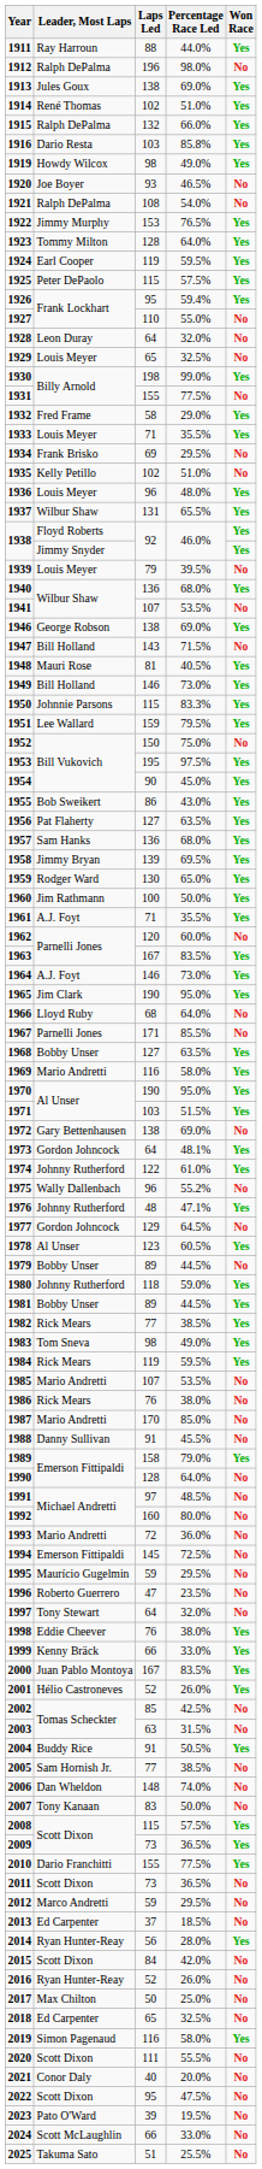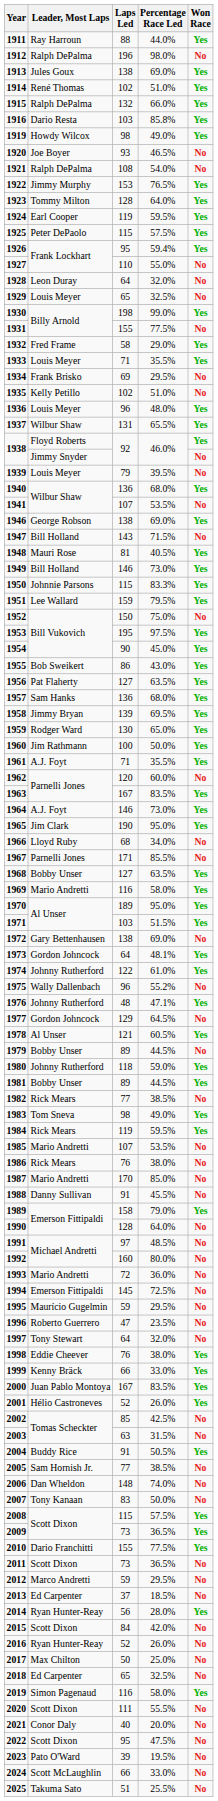 <table class="wikitable sortable" style="font-size:95%;">
 <tr>
 <th>Year</th>
 <th>Leader, Most Laps</th>
 <th>Laps<br>Led</th>
 <th>Percentage<br>Race Led</th>
 <th>Won<br>Race</th>
 </tr>
 <tr>
 <td style="text-align: center;"><strong>1911</strong></td>
 <td> Ray Harroun</td>
 <td style="text-align: center;">88</td>
 <td style="text-align: center;">44.0%</td>
 <td span style="text-align:center; color:#00af00;"><strong>Yes</strong></td>
 </tr>
 <tr>
 <td style="text-align: center;"><strong>1912</strong></td>
 <td> Ralph DePalma</td>
 <td style="text-align: center;">196</td>
 <td style="text-align: center;">98.0%</td>
 <td span style="text-align:center; color:#e62222;"><strong>No</strong></td>
 </tr>
 <tr>
 <td style="text-align: center;"><strong>1913</strong></td>
 <td> Jules Goux</td>
 <td style="text-align: center;">138</td>
 <td style="text-align: center;">69.0%</td>
 <td span style="text-align:center; color:#00af00;"><strong>Yes</strong></td>
 </tr>
 <tr>
 <td style="text-align: center;"><strong>1914</strong></td>
 <td> René Thomas</td>
 <td style="text-align: center;">102</td>
 <td style="text-align: center;">51.0%</td>
 <td span style="text-align:center; color:#00af00;"><strong>Yes</strong></td>
 </tr>
 <tr>
 <td style="text-align: center;"><strong>1915</strong></td>
 <td> Ralph DePalma</td>
 <td style="text-align: center;">132</td>
 <td style="text-align: center;">66.0%</td>
 <td span style="text-align:center; color:#00af00;"><strong>Yes</strong></td>
 </tr>
 <tr>
 <td style="text-align: center;"><strong>1916</strong></td>
 <td> Dario Resta</td>
 <td style="text-align: center;">103</td>
 <td style="text-align: center;">85.8%</td>
 <td span style="text-align:center; color:#00af00;"><strong>Yes</strong></td>
 </tr>
 <tr>
 <td style="text-align: center;"><strong>1919</strong></td>
 <td> Howdy Wilcox</td>
 <td style="text-align: center;">98</td>
 <td style="text-align: center;">49.0%</td>
 <td span style="text-align:center; color:#00af00;"><strong>Yes</strong></td>
 </tr>
 <tr>
 <td style="text-align: center;"><strong>1920</strong></td>
 <td> Joe Boyer</td>
 <td style="text-align: center;">93</td>
 <td style="text-align: center;">46.5%</td>
 <td span style="text-align:center; color:#e62222;"><strong>No</strong></td>
 </tr>
 <tr>
 <td style="text-align: center;"><strong>1921</strong></td>
 <td> Ralph DePalma</td>
 <td style="text-align: center;">108</td>
 <td style="text-align: center;">54.0%</td>
 <td span style="text-align:center; color:#e62222;"><strong>No</strong></td>
 </tr>
 <tr>
 <td style="text-align: center;"><strong>1922</strong></td>
 <td> Jimmy Murphy</td>
 <td style="text-align: center;">153</td>
 <td style="text-align: center;">76.5%</td>
 <td span style="text-align:center; color:#00af00;"><strong>Yes</strong></td>
 </tr>
 <tr>
 <td style="text-align: center;"><strong>1923</strong></td>
 <td> Tommy Milton</td>
 <td style="text-align: center;">128</td>
 <td style="text-align: center;">64.0%</td>
 <td span style="text-align:center; color:#00af00;"><strong>Yes</strong></td>
 </tr>
 <tr>
 <td style="text-align: center;"><strong>1924</strong></td>
 <td> Earl Cooper</td>
 <td style="text-align: center;">119</td>
 <td style="text-align: center;">59.5%</td>
 <td span style="text-align:center; color:#00af00;"><strong>Yes</strong></td>
 </tr>
 <tr>
 <td style="text-align: center;"><strong>1925</strong></td>
 <td> Peter DePaolo</td>
 <td style="text-align: center;">115</td>
 <td style="text-align: center;">57.5%</td>
 <td span style="text-align:center; color:#00af00;"><strong>Yes</strong></td>
 </tr>
 <tr>
 <td style="text-align: center;"><strong>1926</strong></td>
 <td rowspan=2> Frank Lockhart</td>
 <td style="text-align: center;">95</td>
 <td style="text-align: center;">59.4%</td>
 <td span style="text-align:center; color:#00af00;"><strong>Yes</strong></td>
 </tr>
 <tr>
 <td style="text-align: center;"><strong>1927</strong></td>
 <td style="text-align: center;">110</td>
 <td style="text-align: center;">55.0%</td>
 <td span style="text-align:center; color:#e62222;"><strong>No</strong></td>
 </tr>
 <tr>
 <td style="text-align: center;"><strong>1928</strong></td>
 <td> Leon Duray</td>
 <td style="text-align: center;">64</td>
 <td style="text-align: center;">32.0%</td>
 <td span style="text-align:center; color:#e62222;"><strong>No</strong></td>
 </tr>
 <tr>
 <td style="text-align: center;"><strong>1929</strong></td>
 <td> Louis Meyer</td>
 <td style="text-align: center;">65</td>
 <td style="text-align: center;">32.5%</td>
 <td span style="text-align:center; color:#e62222;"><strong>No</strong></td>
 </tr>
 <tr>
 <td style="text-align: center;"><strong>1930</strong></td>
 <td rowspan=2> Billy Arnold</td>
 <td style="text-align: center;">198</td>
 <td style="text-align: center;">99.0%</td>
 <td span style="text-align:center; color:#00af00;"><strong>Yes</strong></td>
 </tr>
 <tr>
 <td style="text-align: center;"><strong>1931</strong></td>
 <td style="text-align: center;">155</td>
 <td style="text-align: center;">77.5%</td>
 <td span style="text-align:center; color:#e62222;"><strong>No</strong></td>
 </tr>
 <tr>
 <td style="text-align: center;"><strong>1932</strong></td>
 <td> Fred Frame</td>
 <td style="text-align: center;">58</td>
 <td style="text-align: center;">29.0%</td>
 <td span style="text-align:center; color:#00af00;"><strong>Yes</strong></td>
 </tr>
 <tr>
 <td style="text-align: center;"><strong>1933</strong></td>
 <td> Louis Meyer</td>
 <td style="text-align: center;">71</td>
 <td style="text-align: center;">35.5%</td>
 <td span style="text-align:center; color:#00af00;"><strong>Yes</strong></td>
 </tr>
 <tr>
 <td style="text-align: center;"><strong>1934</strong></td>
 <td> Frank Brisko</td>
 <td style="text-align: center;">69</td>
 <td style="text-align: center;">29.5%</td>
 <td span style="text-align:center; color:#e62222;"><strong>No</strong></td>
 </tr>
 <tr>
 <td style="text-align: center;"><strong>1935</strong></td>
 <td> Kelly Petillo</td>
 <td style="text-align: center;">102</td>
 <td style="text-align: center;">51.0%</td>
 <td span style="text-align:center; color:#e62222;"><strong>No</strong></td>
 </tr>
 <tr>
 <td style="text-align: center;"><strong>1936</strong></td>
 <td> Louis Meyer</td>
 <td style="text-align: center;">96</td>
 <td style="text-align: center;">48.0%</td>
 <td span style="text-align:center; color:#00af00;"><strong>Yes</strong></td>
 </tr>
 <tr>
 <td style="text-align: center;"><strong>1937</strong></td>
 <td> Wilbur Shaw</td>
 <td style="text-align: center;">131</td>
 <td style="text-align: center;">65.5%</td>
 <td span style="text-align:center; color:#00af00;"><strong>Yes</strong></td>
 </tr>
 <tr>
 <td style="text-align:center;" rowspan="2"><strong>1938</strong></td>
 <td> Floyd Roberts</td>
 <td style="text-align:center;" rowspan="2">92</td>
 <td style="text-align:center;" rowspan="2">46.0%</td>
 <td span style="text-align:center; color:#00af00;"><strong>Yes</strong></td>
 </tr>
 <tr>
 <td> Jimmy Snyder</td>
-<td span style="text-align:center; color:#00af00;"><strong>Yes</strong></td>
+<td span style="text-align:center; color:#e62222;"><strong>No</strong></td>
 </tr>
 <tr>
 <td style="text-align: center;"><strong>1939</strong></td>
 <td> Louis Meyer</td>
 <td style="text-align: center;">79</td>
 <td style="text-align: center;">39.5%</td>
 <td span style="text-align:center; color:#e62222;"><strong>No</strong></td>
 </tr>
 <tr>
 <td style="text-align: center;"><strong>1940</strong></td>
 <td rowspan=2> Wilbur Shaw</td>
 <td style="text-align: center;">136</td>
 <td style="text-align: center;">68.0%</td>
 <td span style="text-align:center; color:#00af00;"><strong>Yes</strong></td>
 </tr>
 <tr>
 <td style="text-align: center;"><strong>1941</strong></td>
 <td style="text-align: center;">107</td>
 <td style="text-align: center;">53.5%</td>
 <td span style="text-align:center; color:#e62222;"><strong>No</strong></td>
 </tr>
 <tr>
 <td style="text-align: center;"><strong>1946</strong></td>
 <td> George Robson</td>
 <td style="text-align: center;">138</td>
 <td style="text-align: center;">69.0%</td>
 <td span style="text-align:center; color:#00af00;"><strong>Yes</strong></td>
 </tr>
 <tr>
 <td style="text-align: center;"><strong>1947</strong></td>
 <td> Bill Holland</td>
 <td style="text-align: center;">143</td>
 <td style="text-align: center;">71.5%</td>
 <td span style="text-align:center; color:#e62222;"><strong>No</strong></td>
 </tr>
 <tr>
 <td style="text-align: center;"><strong>1948</strong></td>
 <td> Mauri Rose</td>
 <td style="text-align: center;">81</td>
 <td style="text-align: center;">40.5%</td>
 <td span style="text-align:center; color:#00af00;"><strong>Yes</strong></td>
 </tr>
 <tr>
 <td style="text-align: center;"><strong>1949</strong></td>
 <td> Bill Holland</td>
 <td style="text-align: center;">146</td>
 <td style="text-align: center;">73.0%</td>
 <td span style="text-align:center; color:#00af00;"><strong>Yes</strong></td>
 </tr>
 <tr>
 <td style="text-align: center;"><strong>1950</strong></td>
 <td> Johnnie Parsons</td>
 <td style="text-align: center;">115</td>
 <td style="text-align: center;">83.3%</td>
 <td span style="text-align:center; color:#00af00;"><strong>Yes</strong></td>
 </tr>
 <tr>
 <td style="text-align: center;"><strong>1951</strong></td>
 <td> Lee Wallard</td>
 <td style="text-align: center;">159</td>
 <td style="text-align: center;">79.5%</td>
 <td span style="text-align:center; color:#00af00;"><strong>Yes</strong></td>
 </tr>
 <tr>
 <td style="text-align: center;"><strong>1952</strong></td>
 <td rowspan=3> Bill Vukovich</td>
 <td style="text-align: center;">150</td>
 <td style="text-align: center;">75.0%</td>
 <td span style="text-align:center; color:#e62222;"><strong>No</strong></td>
 </tr>
 <tr>
 <td style="text-align: center;"><strong>1953</strong></td>
 <td style="text-align: center;">195</td>
 <td style="text-align: center;">97.5%</td>
 <td span style="text-align:center; color:#00af00;"><strong>Yes</strong></td>
 </tr>
 <tr>
 <td style="text-align: center;"><strong>1954</strong></td>
 <td style="text-align: center;">90</td>
 <td style="text-align: center;">45.0%</td>
 <td span style="text-align:center; color:#00af00;"><strong>Yes</strong></td>
 </tr>
 <tr>
 <td style="text-align: center;"><strong>1955</strong></td>
 <td> Bob Sweikert</td>
 <td style="text-align: center;">86</td>
 <td style="text-align: center;">43.0%</td>
 <td span style="text-align:center; color:#00af00;"><strong>Yes</strong></td>
 </tr>
 <tr>
 <td style="text-align: center;"><strong>1956</strong></td>
 <td> Pat Flaherty</td>
 <td style="text-align: center;">127</td>
 <td style="text-align: center;">63.5%</td>
 <td span style="text-align:center; color:#00af00;"><strong>Yes</strong></td>
 </tr>
 <tr>
 <td style="text-align: center;"><strong>1957</strong></td>
 <td> Sam Hanks</td>
 <td style="text-align: center;">136</td>
 <td style="text-align: center;">68.0%</td>
 <td span style="text-align:center; color:#00af00;"><strong>Yes</strong></td>
 </tr>
 <tr>
 <td style="text-align: center;"><strong>1958</strong></td>
 <td> Jimmy Bryan</td>
 <td style="text-align: center;">139</td>
 <td style="text-align: center;">69.5%</td>
 <td span style="text-align:center; color:#00af00;"><strong>Yes</strong></td>
 </tr>
 <tr>
 <td style="text-align: center;"><strong>1959</strong></td>
 <td> Rodger Ward</td>
 <td style="text-align: center;">130</td>
 <td style="text-align: center;">65.0%</td>
 <td span style="text-align:center; color:#00af00;"><strong>Yes</strong></td>
 </tr>
 <tr>
 <td style="text-align: center;"><strong>1960</strong></td>
 <td> Jim Rathmann</td>
 <td style="text-align: center;">100</td>
 <td style="text-align: center;">50.0%</td>
 <td span style="text-align:center; color:#00af00;"><strong>Yes</strong></td>
 </tr>
 <tr>
 <td style="text-align: center;"><strong>1961</strong></td>
 <td> A.J. Foyt</td>
 <td style="text-align: center;">71</td>
 <td style="text-align: center;">35.5%</td>
 <td span style="text-align:center; color:#00af00;"><strong>Yes</strong></td>
 </tr>
 <tr>
 <td style="text-align: center;"><strong>1962</strong></td>
 <td rowspan=2> Parnelli Jones</td>
 <td style="text-align: center;">120</td>
 <td style="text-align: center;">60.0%</td>
 <td span style="text-align:center; color:#e62222;"><strong>No</strong></td>
 </tr>
 <tr>
 <td style="text-align: center;"><strong>1963</strong></td>
 <td style="text-align: center;">167</td>
 <td style="text-align: center;">83.5%</td>
 <td span style="text-align:center; color:#00af00;"><strong>Yes</strong></td>
 </tr>
 <tr>
 <td style="text-align: center;"><strong>1964</strong></td>
 <td> A.J. Foyt</td>
 <td style="text-align: center;">146</td>
 <td style="text-align: center;">73.0%</td>
 <td span style="text-align:center; color:#00af00;"><strong>Yes</strong></td>
 </tr>
 <tr>
 <td style="text-align: center;"><strong>1965</strong></td>
 <td> Jim Clark</td>
 <td style="text-align: center;">190</td>
 <td style="text-align: center;">95.0%</td>
 <td span style="text-align:center; color:#00af00;"><strong>Yes</strong></td>
 </tr>
 <tr>
 <td style="text-align: center;"><strong>1966</strong></td>
 <td> Lloyd Ruby</td>
 <td style="text-align: center;">68</td>
-<td style="text-align: center;">64.0%</td>
+<td style="text-align: center;">34.0%</td>
 <td span style="text-align:center; color:#e62222;"><strong>No</strong></td>
 </tr>
 <tr>
 <td style="text-align: center;"><strong>1967</strong></td>
 <td> Parnelli Jones</td>
 <td style="text-align: center;">171</td>
 <td style="text-align: center;">85.5%</td>
 <td span style="text-align:center; color:#e62222;"><strong>No</strong></td>
 </tr>
 <tr>
 <td style="text-align: center;"><strong>1968</strong></td>
 <td> Bobby Unser</td>
 <td style="text-align: center;">127</td>
 <td style="text-align: center;">63.5%</td>
 <td span style="text-align:center; color:#00af00;"><strong>Yes</strong></td>
 </tr>
 <tr>
 <td style="text-align: center;"><strong>1969</strong></td>
 <td> Mario Andretti</td>
 <td style="text-align: center;">116</td>
 <td style="text-align: center;">58.0%</td>
 <td span style="text-align:center; color:#00af00;"><strong>Yes</strong></td>
 </tr>
 <tr>
 <td style="text-align: center;"><strong>1970</strong></td>
 <td rowspan=2> Al Unser</td>
-<td style="text-align: center;">190</td>
+<td style="text-align: center;">189</td>
 <td style="text-align: center;">95.0%</td>
 <td span style="text-align:center; color:#00af00;"><strong>Yes</strong></td>
 </tr>
 <tr>
 <td style="text-align: center;"><strong>1971</strong></td>
 <td style="text-align: center;">103</td>
 <td style="text-align: center;">51.5%</td>
 <td span style="text-align:center; color:#00af00;"><strong>Yes</strong></td>
 </tr>
 <tr>
 <td style="text-align: center;"><strong>1972</strong></td>
 <td> Gary Bettenhausen</td>
 <td style="text-align: center;">138</td>
 <td style="text-align: center;">69.0%</td>
 <td span style="text-align:center; color:#e62222;"><strong>No</strong></td>
 </tr>
 <tr>
 <td style="text-align: center;"><strong>1973</strong></td>
 <td> Gordon Johncock</td>
 <td style="text-align: center;">64</td>
 <td style="text-align: center;">48.1%</td>
 <td span style="text-align:center; color:#00af00;"><strong>Yes</strong></td>
 </tr>
 <tr>
 <td style="text-align: center;"><strong>1974</strong></td>
 <td> Johnny Rutherford</td>
 <td style="text-align: center;">122</td>
 <td style="text-align: center;">61.0%</td>
 <td span style="text-align:center; color:#00af00;"><strong>Yes</strong></td>
 </tr>
 <tr>
 <td style="text-align: center;"><strong>1975</strong></td>
 <td> Wally Dallenbach</td>
 <td style="text-align: center;">96</td>
 <td style="text-align: center;">55.2%</td>
 <td span style="text-align:center; color:#e62222;"><strong>No</strong></td>
 </tr>
 <tr>
 <td style="text-align: center;"><strong>1976</strong></td>
 <td> Johnny Rutherford</td>
 <td style="text-align: center;">48</td>
 <td style="text-align: center;">47.1%</td>
 <td span style="text-align:center; color:#00af00;"><strong>Yes</strong></td>
 </tr>
 <tr>
 <td style="text-align: center;"><strong>1977</strong></td>
 <td> Gordon Johncock</td>
 <td style="text-align: center;">129</td>
 <td style="text-align: center;">64.5%</td>
 <td span style="text-align:center; color:#e62222;"><strong>No</strong></td>
 </tr>
 <tr>
 <td style="text-align: center;"><strong>1978</strong></td>
 <td> Al Unser</td>
-<td style="text-align: center;">123</td>
+<td style="text-align: center;">121</td>
 <td style="text-align: center;">60.5%</td>
 <td span style="text-align:center; color:#00af00;"><strong>Yes</strong></td>
 </tr>
 <tr>
 <td style="text-align: center;"><strong>1979</strong></td>
 <td> Bobby Unser</td>
 <td style="text-align: center;">89</td>
 <td style="text-align: center;">44.5%</td>
 <td span style="text-align:center; color:#e62222;"><strong>No</strong></td>
 </tr>
 <tr>
 <td style="text-align: center;"><strong>1980</strong></td>
 <td> Johnny Rutherford</td>
 <td style="text-align: center;">118</td>
 <td style="text-align: center;">59.0%</td>
 <td span style="text-align:center; color:#00af00;"><strong>Yes</strong></td>
 </tr>
 <tr>
 <td style="text-align: center;"><strong>1981</strong></td>
 <td> Bobby Unser</td>
 <td style="text-align: center;">89</td>
 <td style="text-align: center;">44.5%</td>
 <td span style="text-align:center; color:#00af00;"><strong>Yes</strong></td>
 </tr>
 <tr>
 <td style="text-align: center;"><strong>1982</strong></td>
 <td> Rick Mears</td>
 <td style="text-align: center;">77</td>
 <td style="text-align: center;">38.5%</td>
-<td span style="text-align:center; color:#00af00;"><strong>Yes</strong></td>
+<td span style="text-align:center; color:#e62222;"><strong>No</strong></td>
 </tr>
 <tr>
 <td style="text-align: center;"><strong>1983</strong></td>
 <td> Tom Sneva</td>
 <td style="text-align: center;">98</td>
 <td style="text-align: center;">49.0%</td>
 <td span style="text-align:center; color:#00af00;"><strong>Yes</strong></td>
 </tr>
 <tr>
 <td style="text-align: center;"><strong>1984</strong></td>
 <td> Rick Mears</td>
 <td style="text-align: center;">119</td>
 <td style="text-align: center;">59.5%</td>
 <td span style="text-align:center; color:#00af00;"><strong>Yes</strong></td>
 </tr>
 <tr>
 <td style="text-align: center;"><strong>1985</strong></td>
 <td> Mario Andretti</td>
 <td style="text-align: center;">107</td>
 <td style="text-align: center;">53.5%</td>
 <td span style="text-align:center; color:#e62222;"><strong>No</strong></td>
 </tr>
 <tr>
 <td style="text-align: center;"><strong>1986</strong></td>
 <td> Rick Mears</td>
 <td style="text-align: center;">76</td>
 <td style="text-align: center;">38.0%</td>
 <td span style="text-align:center; color:#e62222;"><strong>No</strong></td>
 </tr>
 <tr>
 <td style="text-align: center;"><strong>1987</strong></td>
 <td> Mario Andretti</td>
 <td style="text-align: center;">170</td>
 <td style="text-align: center;">85.0%</td>
 <td span style="text-align:center; color:#e62222;"><strong>No</strong></td>
 </tr>
 <tr>
 <td style="text-align: center;"><strong>1988</strong></td>
 <td> Danny Sullivan</td>
 <td style="text-align: center;">91</td>
 <td style="text-align: center;">45.5%</td>
 <td span style="text-align:center; color:#e62222;"><strong>No</strong></td>
 </tr>
 <tr>
 <td style="text-align: center;"><strong>1989</strong></td>
 <td rowspan=2> Emerson Fittipaldi</td>
 <td style="text-align: center;">158</td>
 <td style="text-align: center;">79.0%</td>
 <td span style="text-align:center; color:#00af00;"><strong>Yes</strong></td>
 </tr>
 <tr>
 <td style="text-align: center;"><strong>1990</strong></td>
 <td style="text-align: center;">128</td>
 <td style="text-align: center;">64.0%</td>
 <td span style="text-align:center; color:#e62222;"><strong>No</strong></td>
 </tr>
 <tr>
 <td style="text-align: center;"><strong>1991</strong></td>
 <td rowspan=2> Michael Andretti</td>
 <td style="text-align: center;">97</td>
 <td style="text-align: center;">48.5%</td>
 <td span style="text-align:center; color:#e62222;"><strong>No</strong></td>
 </tr>
 <tr>
 <td style="text-align: center;"><strong>1992</strong></td>
 <td style="text-align: center;">160</td>
 <td style="text-align: center;">80.0%</td>
 <td span style="text-align:center; color:#e62222;"><strong>No</strong></td>
 </tr>
 <tr>
 <td style="text-align: center;"><strong>1993</strong></td>
 <td> Mario Andretti</td>
 <td style="text-align: center;">72</td>
 <td style="text-align: center;">36.0%</td>
 <td span style="text-align:center; color:#e62222;"><strong>No</strong></td>
 </tr>
 <tr>
 <td style="text-align: center;"><strong>1994</strong></td>
 <td> Emerson Fittipaldi</td>
 <td style="text-align: center;">145</td>
 <td style="text-align: center;">72.5%</td>
 <td span style="text-align:center; color:#e62222;"><strong>No</strong></td>
 </tr>
 <tr>
 <td style="text-align: center;"><strong>1995</strong></td>
 <td> Maurício Gugelmin</td>
 <td style="text-align: center;">59</td>
 <td style="text-align: center;">29.5%</td>
 <td span style="text-align:center; color:#e62222;"><strong>No</strong></td>
 </tr>
 <tr>
 <td style="text-align: center;"><strong>1996</strong></td>
 <td> Roberto Guerrero</td>
 <td style="text-align: center;">47</td>
 <td style="text-align: center;">23.5%</td>
 <td span style="text-align:center; color:#e62222;"><strong>No</strong></td>
 </tr>
 <tr>
 <td style="text-align: center;"><strong>1997</strong></td>
 <td> Tony Stewart</td>
 <td style="text-align: center;">64</td>
 <td style="text-align: center;">32.0%</td>
 <td span style="text-align:center; color:#e62222;"><strong>No</strong></td>
 </tr>
 <tr>
 <td style="text-align: center;"><strong>1998</strong></td>
 <td> Eddie Cheever</td>
 <td style="text-align: center;">76</td>
 <td style="text-align: center;">38.0%</td>
 <td span style="text-align:center; color:#00af00;"><strong>Yes</strong></td>
 </tr>
 <tr>
 <td style="text-align: center;"><strong>1999</strong></td>
 <td> Kenny Bräck</td>
 <td style="text-align: center;">66</td>
 <td style="text-align: center;">33.0%</td>
 <td span style="text-align:center; color:#00af00;"><strong>Yes</strong></td>
 </tr>
 <tr>
 <td style="text-align: center;"><strong>2000</strong></td>
 <td> Juan Pablo Montoya</td>
 <td style="text-align: center;">167</td>
 <td style="text-align: center;">83.5%</td>
 <td span style="text-align:center; color:#00af00;"><strong>Yes</strong></td>
 </tr>
 <tr>
 <td style="text-align: center;"><strong>2001</strong></td>
 <td> Hélio Castroneves</td>
 <td style="text-align: center;">52</td>
 <td style="text-align: center;">26.0%</td>
 <td span style="text-align:center; color:#00af00;"><strong>Yes</strong></td>
 </tr>
 <tr>
 <td style="text-align: center;"><strong>2002</strong></td>
 <td rowspan=2> Tomas Scheckter</td>
 <td style="text-align: center;">85</td>
 <td style="text-align: center;">42.5%</td>
 <td span style="text-align:center; color:#e62222;"><strong>No</strong></td>
 </tr>
 <tr>
 <td style="text-align: center;"><strong>2003</strong></td>
 <td style="text-align: center;">63</td>
 <td style="text-align: center;">31.5%</td>
 <td span style="text-align:center; color:#e62222;"><strong>No</strong></td>
 </tr>
 <tr>
 <td style="text-align: center;"><strong>2004</strong></td>
 <td> Buddy Rice</td>
 <td style="text-align: center;">91</td>
 <td style="text-align: center;">50.5%</td>
 <td span style="text-align:center; color:#00af00;"><strong>Yes</strong></td>
 </tr>
 <tr>
 <td style="text-align: center;"><strong>2005</strong></td>
 <td> Sam Hornish Jr.</td>
 <td style="text-align: center;">77</td>
 <td style="text-align: center;">38.5%</td>
 <td span style="text-align:center; color:#e62222;"><strong>No</strong></td>
 </tr>
 <tr>
 <td style="text-align: center;"><strong>2006</strong></td>
 <td> Dan Wheldon</td>
 <td style="text-align: center;">148</td>
 <td style="text-align: center;">74.0%</td>
 <td span style="text-align:center; color:#e62222;"><strong>No</strong></td>
 </tr>
 <tr>
 <td style="text-align: center;"><strong>2007</strong></td>
 <td> Tony Kanaan</td>
 <td style="text-align: center;">83</td>
 <td style="text-align: center;">50.0%</td>
 <td span style="text-align:center; color:#e62222;"><strong>No</strong></td>
 </tr>
 <tr>
 <td style="text-align: center;"><strong>2008</strong></td>
 <td rowspan=2> Scott Dixon</td>
 <td style="text-align: center;">115</td>
 <td style="text-align: center;">57.5%</td>
 <td span style="text-align:center; color:#00af00;"><strong>Yes</strong></td>
 </tr>
 <tr>
 <td style="text-align: center;"><strong>2009</strong></td>
 <td style="text-align: center;">73</td>
 <td style="text-align: center;">36.5%</td>
 <td span style="text-align:center; color:#00af00;"><strong>Yes</strong></td>
 </tr>
 <tr>
 <td style="text-align: center;"><strong>2010</strong></td>
 <td> Dario Franchitti</td>
 <td style="text-align: center;">155</td>
 <td style="text-align: center;">77.5%</td>
 <td span style="text-align:center; color:#00af00;"><strong>Yes</strong></td>
 </tr>
 <tr>
 <td style="text-align: center;"><strong>2011</strong></td>
 <td> Scott Dixon</td>
 <td style="text-align: center;">73</td>
 <td style="text-align: center;">36.5%</td>
 <td span style="text-align:center; color:#e62222;"><strong>No</strong></td>
 </tr>
 <tr>
 <td style="text-align: center;"><strong>2012</strong></td>
 <td> Marco Andretti</td>
 <td style="text-align: center;">59</td>
 <td style="text-align: center;">29.5%</td>
 <td span style="text-align:center; color:#e62222;"><strong>No</strong></td>
 </tr>
 <tr>
 <td style="text-align: center;"><strong>2013</strong></td>
 <td> Ed Carpenter</td>
 <td style="text-align: center;">37</td>
 <td style="text-align: center;">18.5%</td>
 <td span style="text-align:center; color:#e62222;"><strong>No</strong></td>
 </tr>
 <tr>
 <td style="text-align: center;"><strong>2014</strong></td>
 <td> Ryan Hunter-Reay</td>
 <td style="text-align: center;">56</td>
 <td style="text-align: center;">28.0%</td>
 <td span style="text-align:center; color:#00af00;"><strong>Yes</strong></td>
 </tr>
 <tr>
 <td style="text-align: center;"><strong>2015</strong></td>
 <td> Scott Dixon</td>
 <td style="text-align: center;">84</td>
 <td style="text-align: center;">42.0%</td>
 <td span style="text-align:center; color:#e62222;"><strong>No</strong></td>
 </tr>
 <tr>
 <td style="text-align: center;"><strong>2016</strong></td>
 <td> Ryan Hunter-Reay</td>
 <td style="text-align: center;">52</td>
 <td style="text-align: center;">26.0%</td>
 <td span style="text-align:center; color:#e62222;"><strong>No</strong></td>
 </tr>
 <tr>
 <td style="text-align: center;"><strong>2017</strong></td>
 <td> Max Chilton</td>
 <td style="text-align: center;">50</td>
 <td style="text-align: center;">25.0%</td>
 <td span style="text-align:center; color:#e62222;"><strong>No</strong></td>
 </tr>
 <tr>
 <td style="text-align: center;"><strong>2018</strong></td>
 <td> Ed Carpenter</td>
 <td style="text-align: center;">65</td>
 <td style="text-align: center;">32.5%</td>
 <td span style="text-align:center; color:#e62222;"><strong>No</strong></td>
 </tr>
 <tr>
 <td style="text-align: center;"><strong>2019</strong></td>
 <td> Simon Pagenaud</td>
 <td style="text-align: center;">116</td>
 <td style="text-align: center;">58.0%</td>
 <td span style="text-align:center; color:#00af00;"><strong>Yes</strong></td>
 </tr>
 <tr>
 <td style="text-align: center;"><strong>2020</strong></td>
 <td> Scott Dixon</td>
 <td style="text-align: center;">111</td>
 <td style="text-align: center;">55.5%</td>
 <td span style="text-align:center; color:#e62222;"><strong>No</strong></td>
 </tr>
 <tr>
 <td style="text-align: center;"><strong>2021</strong></td>
 <td> Conor Daly</td>
 <td style="text-align: center;">40</td>
 <td style="text-align: center;">20.0%</td>
 <td span style="text-align:center; color:#e62222;"><strong>No</strong></td>
 </tr>
 <tr>
 <td style="text-align: center;"><strong>2022</strong></td>
 <td> Scott Dixon</td>
 <td style="text-align: center;">95</td>
 <td style="text-align: center;">47.5%</td>
 <td span style="text-align:center; color:#e62222;"><strong>No</strong></td>
 </tr>
 <tr>
 <td style="text-align: center;"><strong>2023</strong></td>
 <td> Pato O'Ward</td>
 <td style="text-align: center;">39</td>
 <td style="text-align: center;">19.5%</td>
 <td span style="text-align:center; color:#e62222;"><strong>No</strong></td>
 </tr>
 <tr>
 <td style="text-align: center;"><strong>2024</strong></td>
 <td> Scott McLaughlin</td>
 <td style="text-align: center;">66</td>
 <td style="text-align: center;">33.0%</td>
 <td span style="text-align:center; color:#e62222;"><strong>No</strong></td>
 </tr>
 <tr>
 <td style="text-align: center;"><strong>2025</strong></td>
 <td> Takuma Sato</td>
 <td style="text-align: center;">51</td>
 <td style="text-align: center;">25.5%</td>
 <td span style="text-align:center; color:#e62222;"><strong>No</strong></td>
 </tr>
 </table>
